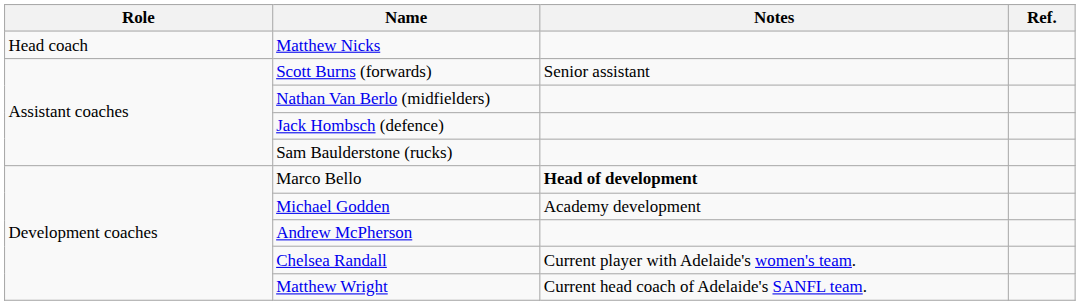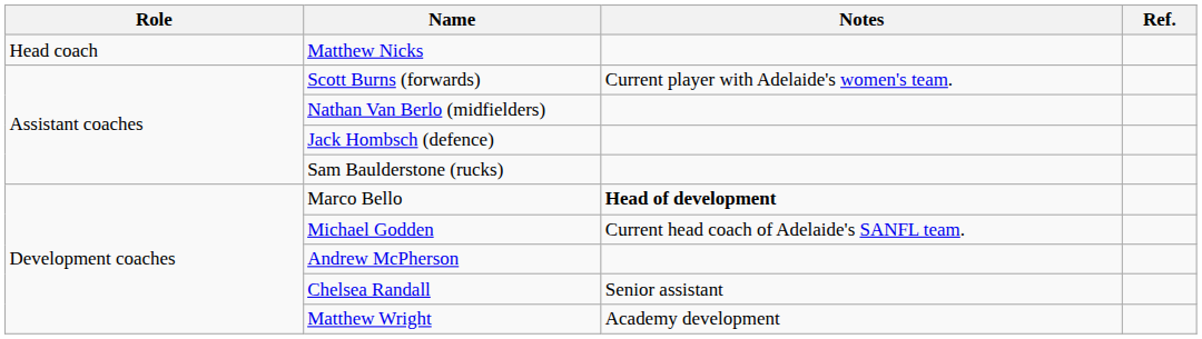 <table class="wikitable" style="width:80%;">
 <tr>
 <th width="20%">Role</th>
 <th width="20%">Name</th>
 <th width="35%">Notes</th>
 <th width="5%">Ref.</th>
 </tr>
 <tr>
 <td>Head coach</td>
 <td><a href='#'>Matthew Nicks</a></td>
 <td></td>
 <td></td>
 </tr>
 <tr>
 <td rowspan="4">Assistant coaches</td>
 <td><a href='#'>Scott Burns</a> (forwards)</td>
-<td>Senior assistant</td>
+<td>Current player with Adelaide's <a href='#'>women's team</a>.</td>
 <td></td>
 </tr>
 <tr>
 <td><a href='#'>Nathan Van Berlo</a> (midfielders)</td>
 <td></td>
 </tr>
 <tr>
 <td><a href='#'>Jack Hombsch</a> (defence)</td>
 <td></td>
 <td></td>
 </tr>
 <tr>
 <td>Sam Baulderstone (rucks)</td>
 <td></td>
 <td></td>
 </tr>
 <tr>
 <td rowspan="5">Development coaches</td>
 <td>Marco Bello</td>
 <td><strong>Head of development</strong></td>
 <td></td>
 </tr>
 <tr>
 <td><a href='#'>Michael Godden</a></td>
-<td>Academy development</td>
+<td>Current head coach of Adelaide's <a href='#'>SANFL team</a>.</td>
 <td></td>
 </tr>
 <tr>
 <td><a href='#'>Andrew McPherson</a></td>
 <td></td>
 <td></td>
 </tr>
 <tr>
 <td><a href='#'>Chelsea Randall</a></td>
-<td>Current player with Adelaide's <a href='#'>women's team</a>.</td>
+<td>Senior assistant</td>
 <td></td>
 </tr>
 <tr>
 <td><a href='#'>Matthew Wright</a></td>
-<td>Current head coach of Adelaide's <a href='#'>SANFL team</a>.</td>
+<td>Academy development</td>
 <td></td>
 </tr>
 </table>
